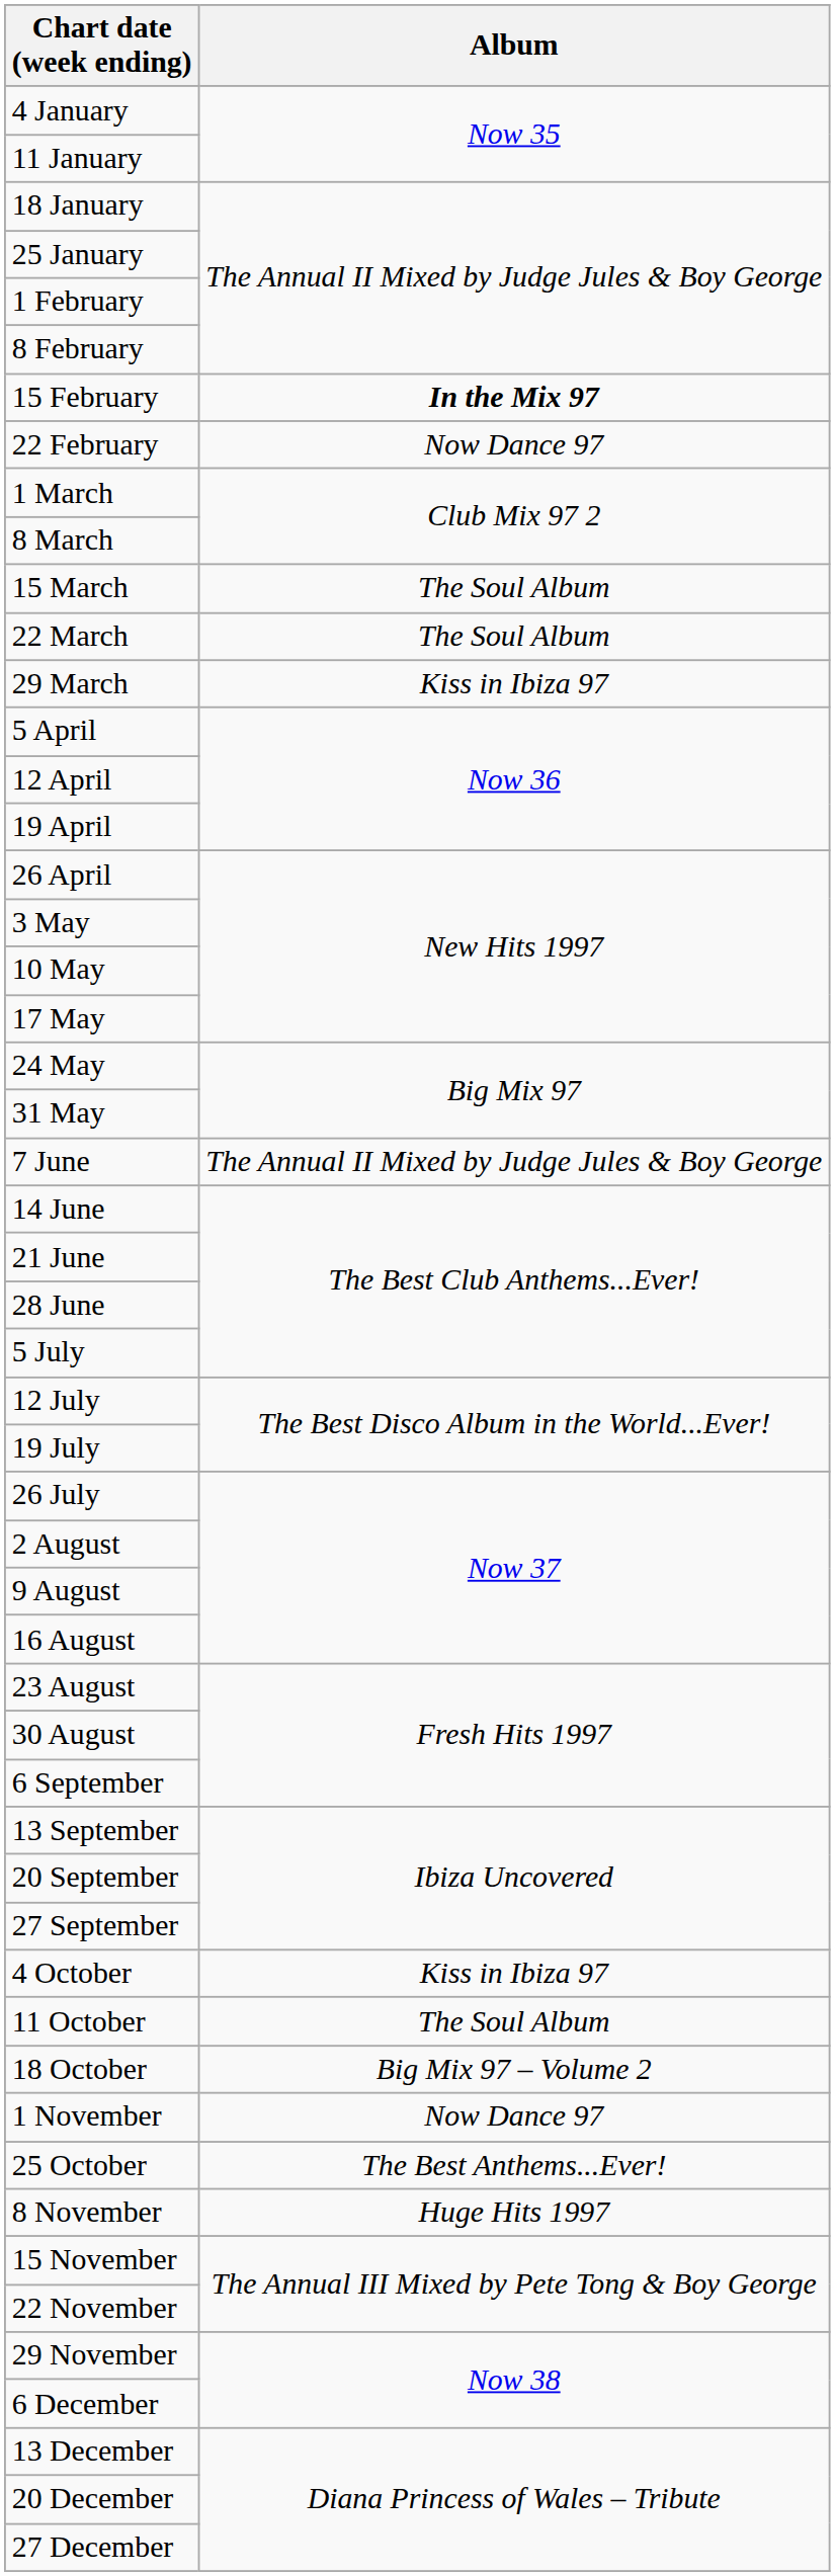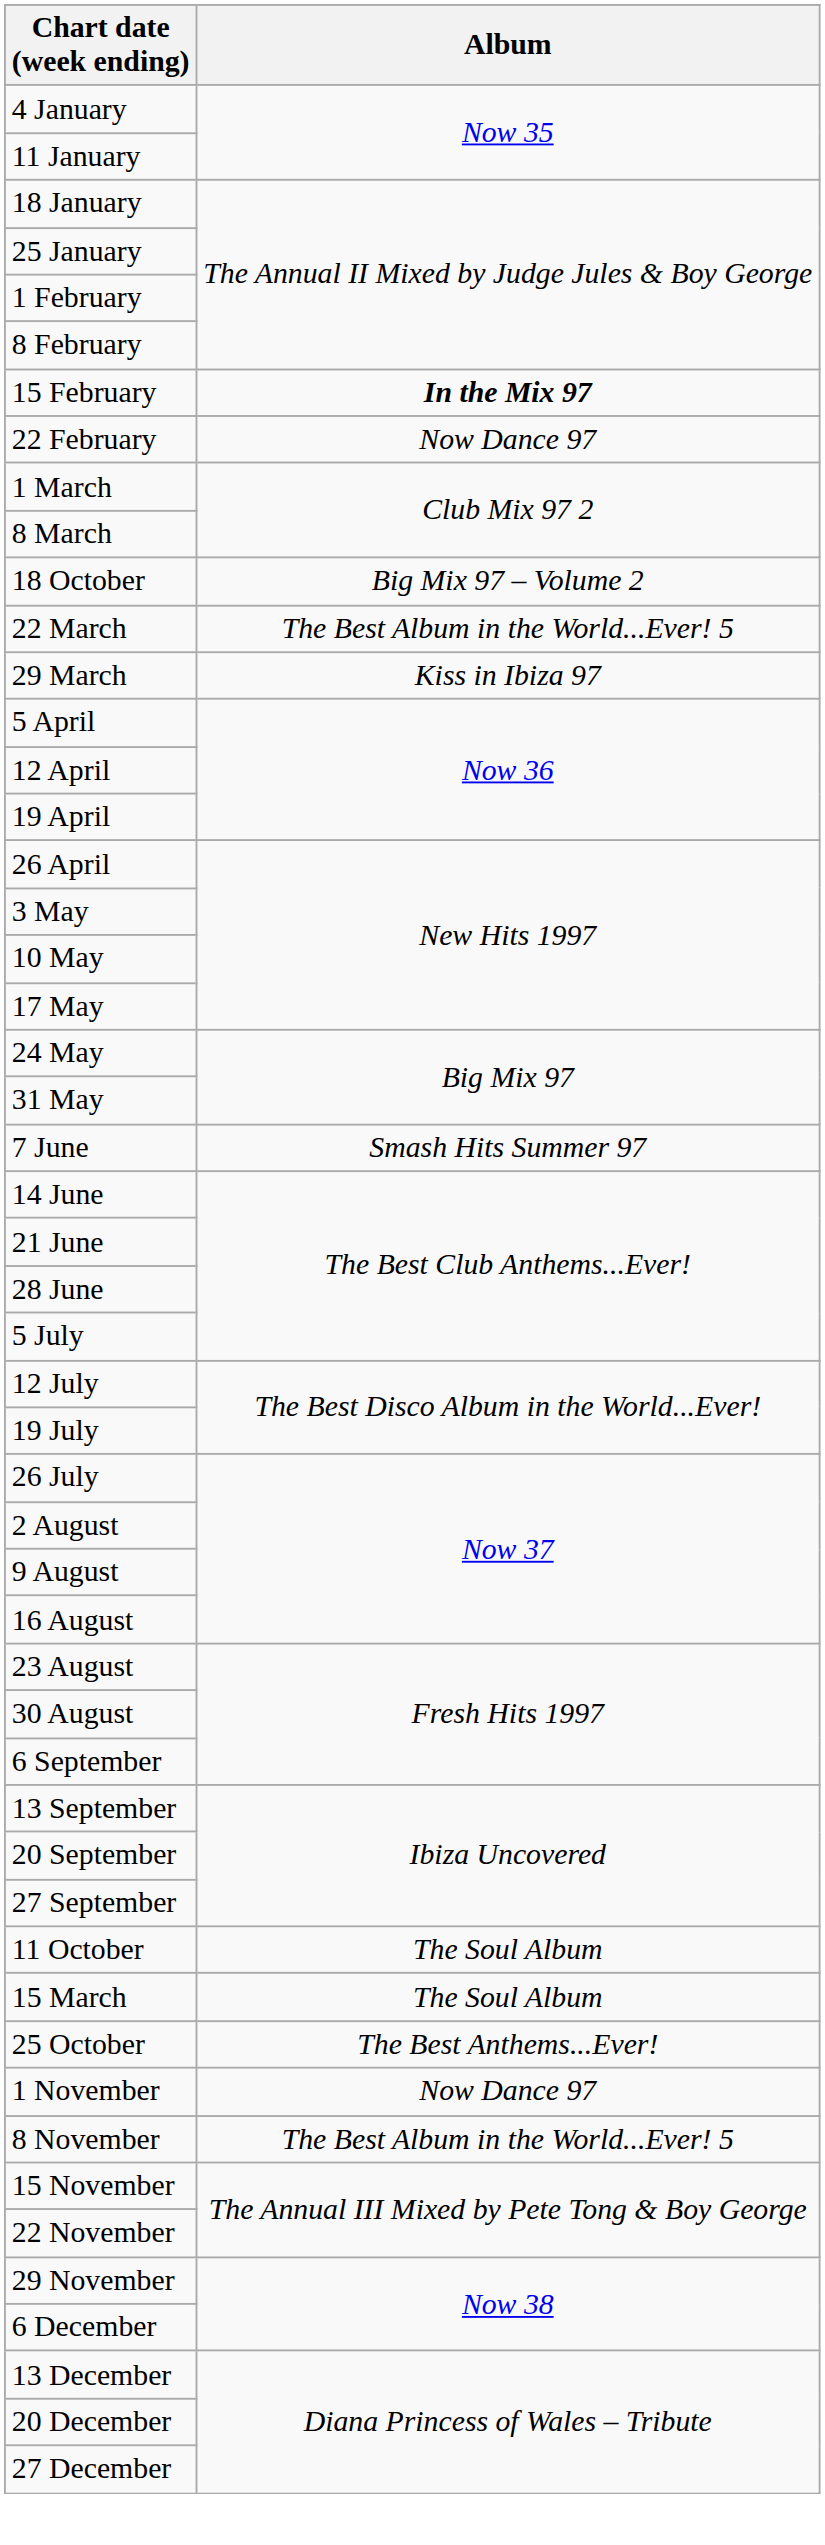 <table class="wikitable">
 <tr>
 <th align="center">Chart date<br>(week ending)</th>
 <th align="center">Album</th>
 </tr>
 <tr>
 <td align="left">4 January</td>
 <td align="center" rowspan="2"><em><a href='#'>Now 35</a></em></td>
 </tr>
 <tr>
 <td align="left">11 January</td>
 </tr>
 <tr>
 <td align="left">18 January</td>
 <td align="center" rowspan="4"><em>The Annual II Mixed by Judge Jules & Boy George</em></td>
 </tr>
 <tr>
 <td align="left">25 January</td>
 </tr>
 <tr>
 <td align="left">1 February</td>
 </tr>
 <tr>
 <td align="left">8 February</td>
 </tr>
 <tr>
 <td align="left">15 February</td>
 <td align="center"><strong><em>In the Mix 97</em></strong></td>
 </tr>
 <tr>
 <td align="left">22 February</td>
 <td align="center"><em>Now Dance 97</em></td>
 </tr>
 <tr>
 <td align="left">1 March</td>
 <td align="center" rowspan="2"><em>Club Mix 97 2</em></td>
 </tr>
 <tr>
 <td align="left">8 March</td>
 </tr>
 <tr>
-<td align="left">15 March</td>
-<td align="center"><em>The Soul Album</em></td>
+<td align="left">18 October</td>
+<td align="center"><em>Big Mix 97 – Volume 2</em></td>
 </tr>
 <tr>
 <td align="left">22 March</td>
-<td align="center"><em>The Soul Album</em></td>
+<td align="center"><em>The Best Album in the World...Ever! 5</em></td>
 </tr>
 <tr>
 <td align="left">29 March</td>
 <td align="center"><em>Kiss in Ibiza 97</em></td>
 </tr>
 <tr>
 <td align="left">5 April</td>
 <td align="center" rowspan="3"><em><a href='#'>Now 36</a></em></td>
 </tr>
 <tr>
 <td align="left">12 April</td>
 </tr>
 <tr>
 <td align="left">19 April</td>
 </tr>
 <tr>
 <td align="left">26 April</td>
 <td align="center" rowspan="4"><em>New Hits 1997</em></td>
 </tr>
 <tr>
 <td align="left">3 May</td>
 </tr>
 <tr>
 <td align="left">10 May</td>
 </tr>
 <tr>
 <td align="left">17 May</td>
 </tr>
 <tr>
 <td align="left">24 May</td>
 <td align="center" rowspan="2"><em>Big Mix 97</em></td>
 </tr>
 <tr>
 <td align="left">31 May</td>
 </tr>
 <tr>
 <td align="left">7 June</td>
-<td align="center"><em>The Annual II Mixed by Judge Jules & Boy George</em></td>
+<td align="center"><em>Smash Hits Summer 97</em></td>
 </tr>
 <tr>
 <td align="left">14 June</td>
 <td align="center" rowspan="4"><em>The Best Club Anthems...Ever!</em></td>
 </tr>
 <tr>
 <td align="left">21 June</td>
 </tr>
 <tr>
 <td align="left">28 June</td>
 </tr>
 <tr>
 <td align="left">5 July</td>
 </tr>
 <tr>
 <td align="left">12 July</td>
 <td align="center" rowspan="2"><em>The Best Disco Album in the World...Ever!</em></td>
 </tr>
 <tr>
 <td align="left">19 July</td>
 </tr>
 <tr>
 <td align="left">26 July</td>
 <td align="center" rowspan="4"><em><a href='#'>Now 37</a></em></td>
 </tr>
 <tr>
 <td align="left">2 August</td>
 </tr>
 <tr>
 <td align="left">9 August</td>
 </tr>
 <tr>
 <td align="left">16 August</td>
 </tr>
 <tr>
 <td align="left">23 August</td>
 <td align="center" rowspan="3"><em>Fresh Hits 1997</em></td>
 </tr>
 <tr>
 <td align="left">30 August</td>
 </tr>
 <tr>
 <td align="left">6 September</td>
 </tr>
 <tr>
 <td align="left">13 September</td>
 <td align="center" rowspan="3"><em>Ibiza Uncovered</em></td>
 </tr>
 <tr>
 <td align="left">20 September</td>
 </tr>
 <tr>
 <td align="left">27 September</td>
 </tr>
 <tr>
-<td align="left">4 October</td>
-<td align="center"><em>Kiss in Ibiza 97</em></td>
-</tr>
-<tr>
 <td align="left">11 October</td>
 <td align="center"><em>The Soul Album</em></td>
 </tr>
 <tr>
-<td align="left">18 October</td>
-<td align="center"><em>Big Mix 97 – Volume 2</em></td>
+<td align="left">15 March</td>
+<td align="center"><em>The Soul Album</em></td>
+</tr>
+<tr>
+<td align="left">25 October</td>
+<td align="center"><em>The Best Anthems...Ever!</em></td>
 </tr>
 <tr>
 <td align="left">1 November</td>
 <td align="center"><em>Now Dance 97</em></td>
 </tr>
 <tr>
-<td align="left">25 October</td>
-<td align="center"><em>The Best Anthems...Ever!</em></td>
-</tr>
-<tr>
 <td align="left">8 November</td>
-<td align="center"><em>Huge Hits 1997</em></td>
+<td align="center"><em>The Best Album in the World...Ever! 5</em></td>
 </tr>
 <tr>
 <td align="left">15 November</td>
 <td align="center" rowspan="2"><em>The Annual III Mixed by Pete Tong & Boy George</em></td>
 </tr>
 <tr>
 <td align="left">22 November</td>
 </tr>
 <tr>
 <td align="left">29 November</td>
 <td align="center" rowspan="2"><em><a href='#'>Now 38</a></em></td>
 </tr>
 <tr>
 <td align="left">6 December</td>
 </tr>
 <tr>
 <td align="left">13 December</td>
 <td align="center" rowspan="3"><em>Diana Princess of Wales – Tribute</em></td>
 </tr>
 <tr>
 <td align="left">20 December</td>
 </tr>
 <tr>
 <td align="left">27 December</td>
 </tr>
 </table>
